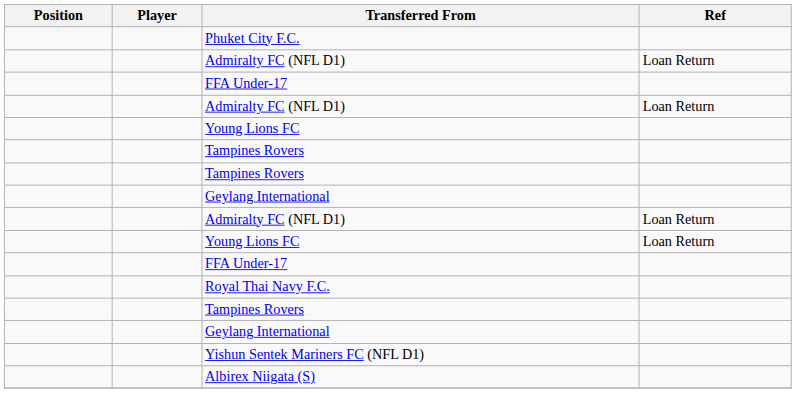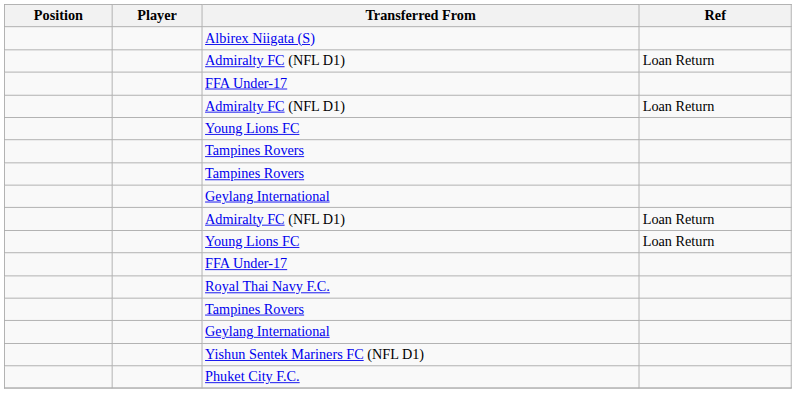 <table class="wikitable sortable" style="width:70%; text-align:center; font-size:100%; text-align:left;">
 <tr>
 <th><strong>Position</strong></th>
 <th><strong>Player</strong></th>
 <th><strong>Transferred From</strong></th>
 <th><strong>Ref</strong></th>
 </tr>
 <tr>
 <td></td>
 <td></td>
-<td> <a href='#'>Phuket City F.C.</a></td>
+<td> <a href='#'>Albirex Niigata (S)</a></td>
 <td></td>
 </tr>
 <tr>
 <td></td>
 <td></td>
 <td> <a href='#'>Admiralty FC</a> (NFL D1)</td>
 <td>Loan Return</td>
 </tr>
 <tr>
 <td></td>
 <td></td>
 <td> <a href='#'>FFA Under-17</a></td>
 <td></td>
 </tr>
 <tr>
 <td></td>
 <td></td>
 <td> <a href='#'>Admiralty FC</a> (NFL D1)</td>
 <td>Loan Return</td>
 </tr>
 <tr>
 <td></td>
 <td></td>
 <td> <a href='#'>Young Lions FC</a></td>
 <td></td>
 </tr>
 <tr>
 <td></td>
 <td></td>
 <td> <a href='#'>Tampines Rovers</a></td>
 <td></td>
 </tr>
 <tr>
 <td></td>
 <td></td>
 <td> <a href='#'>Tampines Rovers</a></td>
 <td></td>
 </tr>
 <tr>
 <td></td>
 <td></td>
 <td> <a href='#'>Geylang International</a></td>
 <td></td>
 </tr>
 <tr>
 <td></td>
 <td></td>
 <td> <a href='#'>Admiralty FC</a> (NFL D1)</td>
 <td>Loan Return</td>
 </tr>
 <tr>
 <td></td>
 <td></td>
 <td> <a href='#'>Young Lions FC</a></td>
 <td>Loan Return</td>
 </tr>
 <tr>
 <td></td>
 <td></td>
 <td> <a href='#'>FFA Under-17</a></td>
 <td></td>
 </tr>
 <tr>
 <td></td>
 <td></td>
 <td> <a href='#'>Royal Thai Navy F.C.</a></td>
 <td></td>
 </tr>
 <tr>
 <td></td>
 <td></td>
 <td> <a href='#'>Tampines Rovers</a></td>
 <td></td>
 </tr>
 <tr>
 <td></td>
 <td></td>
 <td> <a href='#'>Geylang International</a></td>
 <td></td>
 </tr>
 <tr>
 <td></td>
 <td></td>
 <td> <a href='#'>Yishun Sentek Mariners FC</a> (NFL D1)</td>
 <td></td>
 </tr>
 <tr>
 <td></td>
 <td></td>
-<td> <a href='#'>Albirex Niigata (S)</a></td>
+<td> <a href='#'>Phuket City F.C.</a></td>
 <td></td>
 </tr>
 <tr>
 </tr>
 </table>
